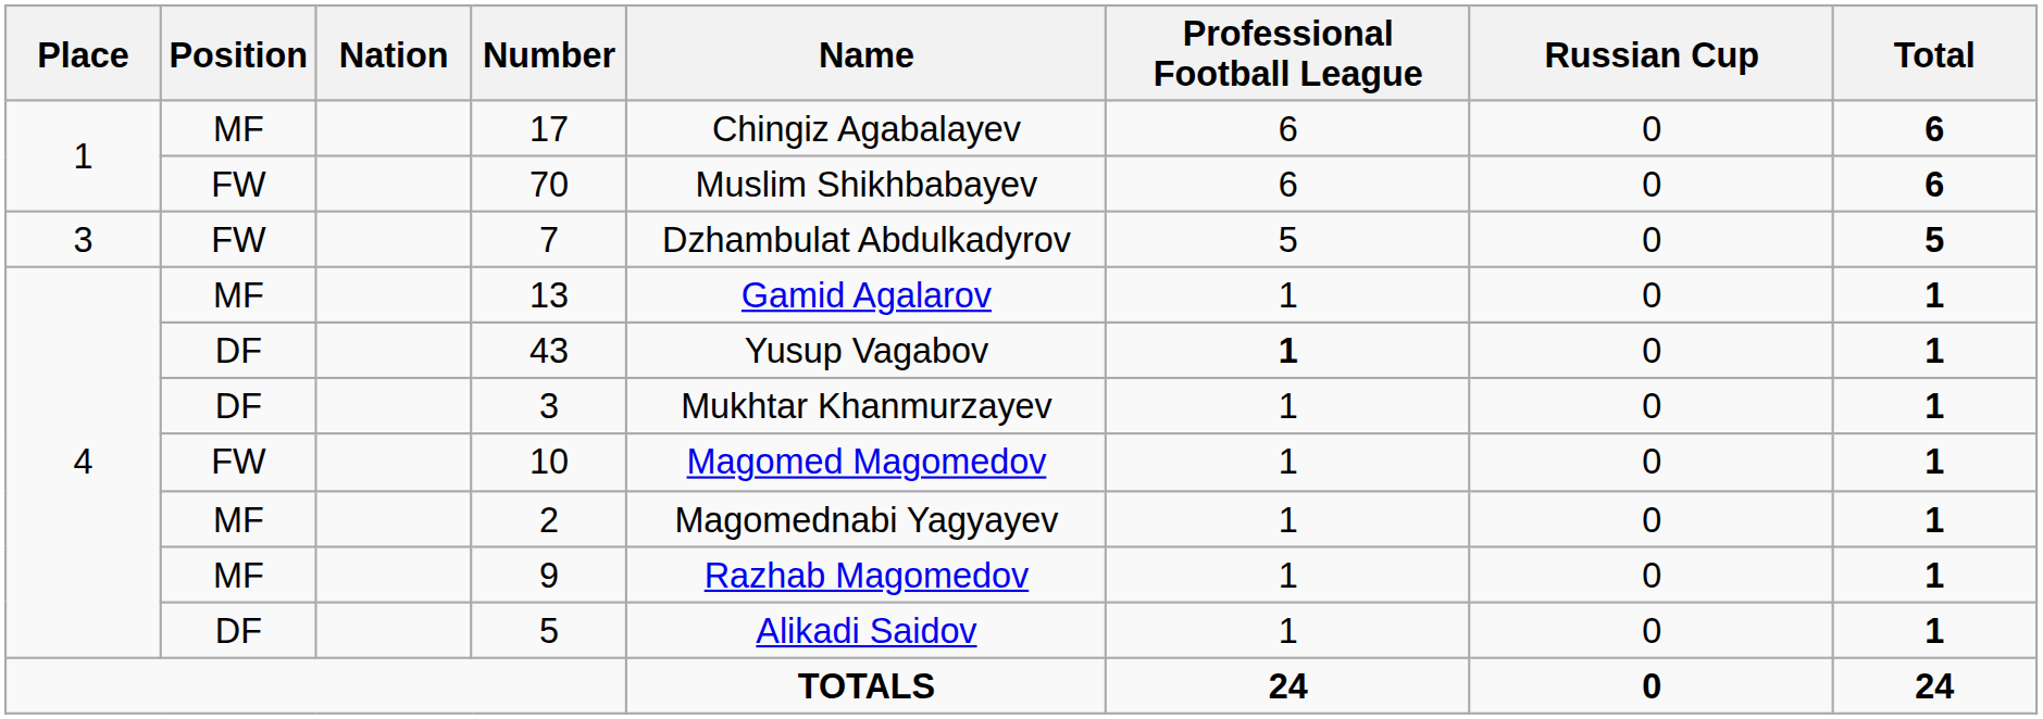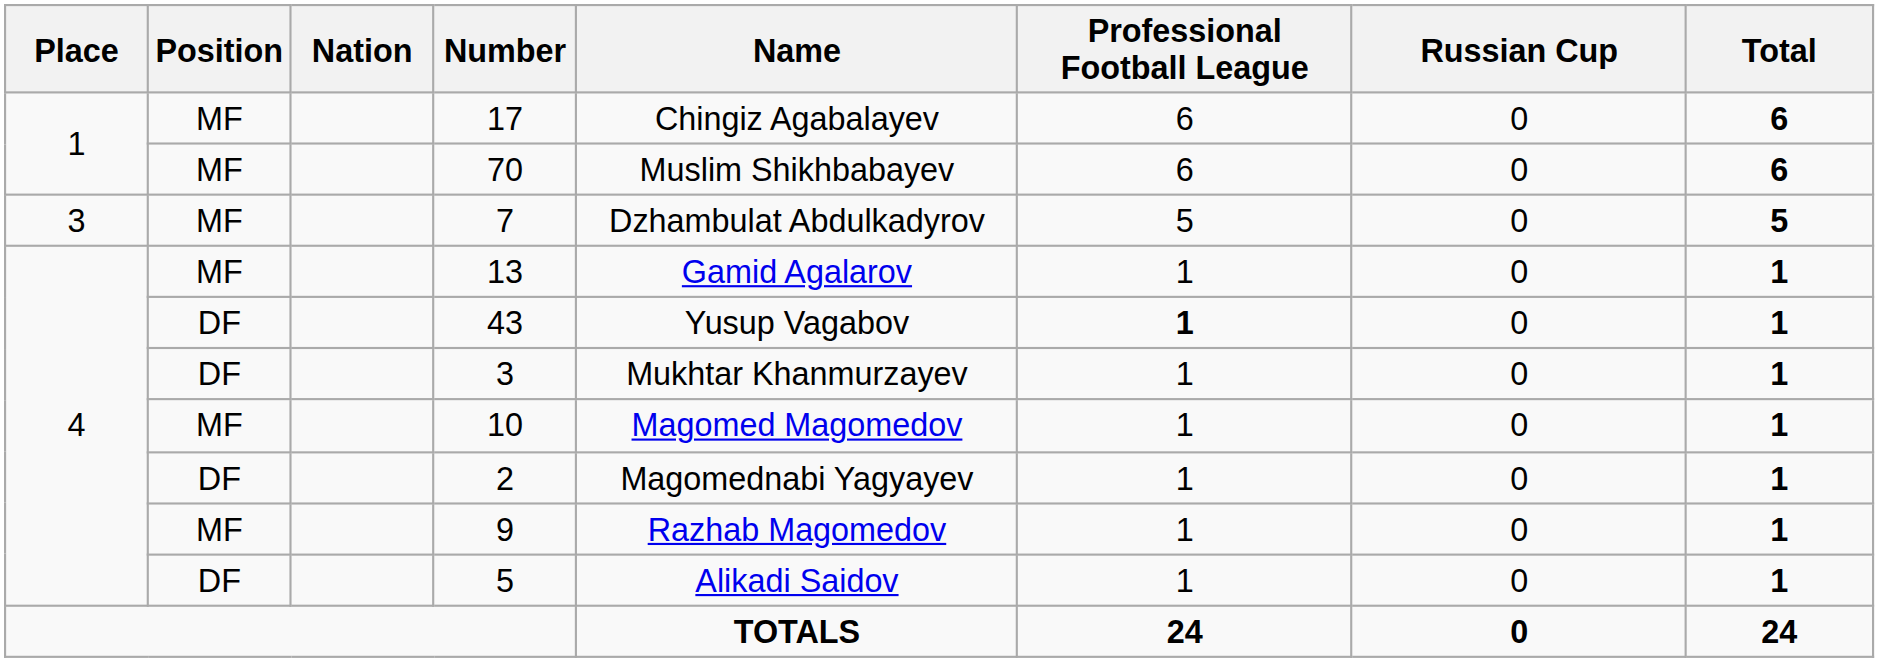 <table class="wikitable" style="font-size: 95%; text-align: center;">
 <tr>
 <th width=60>Place</th>
 <th width=60>Position</th>
 <th width=60>Nation</th>
 <th width=60>Number</th>
 <th width=200>Name</th>
 <th width=150>Professional Football League</th>
 <th width=150>Russian Cup</th>
 <th width=80><strong>Total</strong></th>
 </tr>
 <tr>
 <td rowspan="2">1</td>
 <td>MF</td>
 <td></td>
 <td>17</td>
 <td>Chingiz Agabalayev</td>
 <td>6</td>
 <td>0</td>
 <td><strong>6</strong></td>
 </tr>
 <tr>
-<td>FW</td>
+<td>MF</td>
 <td></td>
 <td>70</td>
 <td>Muslim Shikhbabayev</td>
 <td>6</td>
 <td>0</td>
 <td><strong>6</strong></td>
 </tr>
 <tr>
 <td>3</td>
-<td>FW</td>
+<td>MF</td>
 <td></td>
 <td>7</td>
 <td>Dzhambulat Abdulkadyrov</td>
 <td>5</td>
 <td>0</td>
 <td><strong>5</strong></td>
 </tr>
 <tr>
 <td rowspan="7">4</td>
 <td>MF</td>
 <td></td>
 <td>13</td>
 <td><a href='#'>Gamid Agalarov</a></td>
 <td>1</td>
 <td>0</td>
 <td><strong>1</strong></td>
 </tr>
 <tr>
 <td>DF</td>
 <td></td>
 <td>43</td>
 <td>Yusup Vagabov</td>
 <td><strong>1</strong></td>
 <td>0</td>
 <td><strong>1</strong></td>
 </tr>
 <tr>
 <td>DF</td>
 <td></td>
 <td>3</td>
 <td>Mukhtar Khanmurzayev</td>
 <td>1</td>
 <td>0</td>
 <td><strong>1</strong></td>
 </tr>
 <tr>
-<td>FW</td>
+<td>MF</td>
 <td></td>
 <td>10</td>
 <td><a href='#'>Magomed Magomedov</a></td>
 <td>1</td>
 <td>0</td>
 <td><strong>1</strong></td>
 </tr>
 <tr>
-<td>MF</td>
+<td>DF</td>
 <td></td>
 <td>2</td>
 <td>Magomednabi Yagyayev</td>
 <td>1</td>
 <td>0</td>
 <td><strong>1</strong></td>
 </tr>
 <tr>
 <td>MF</td>
 <td></td>
 <td>9</td>
 <td><a href='#'>Razhab Magomedov</a></td>
 <td>1</td>
 <td>0</td>
 <td><strong>1</strong></td>
 </tr>
 <tr>
 <td>DF</td>
 <td></td>
 <td>5</td>
 <td><a href='#'>Alikadi Saidov</a></td>
 <td>1</td>
 <td>0</td>
 <td><strong>1</strong></td>
 </tr>
 <tr>
 <td colspan="4"></td>
 <td><strong>TOTALS</strong></td>
 <td><strong>24</strong></td>
 <td><strong>0</strong></td>
 <td><strong>24</strong></td>
 </tr>
 </table>
